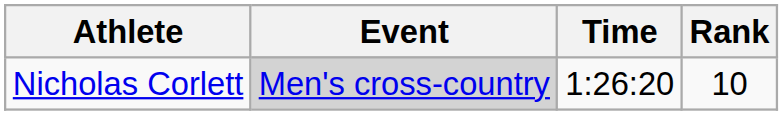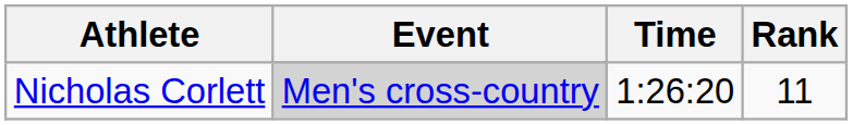 <table class="wikitable" style="font-size:90%;">
 <tr>
 <th>Athlete</th>
 <th>Event</th>
 <th>Time</th>
 <th>Rank</th>
 </tr>
 <tr align=center>
 <td align=left><a href='#'>Nicholas Corlett</a></td>
 <td align=left style="background: lightgrey;"><a href='#'>Men's cross-country</a></td>
 <td>1:26:20</td>
-<td>10</td>
+<td>11</td>
 </tr>
 </table>
